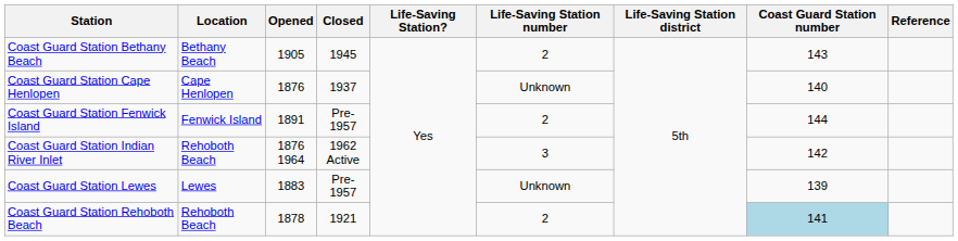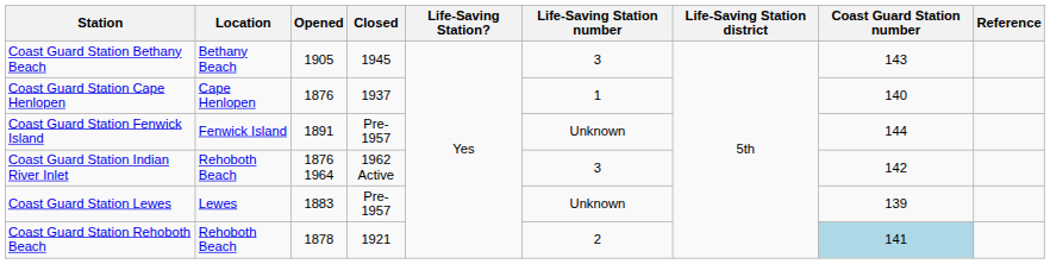 <table class="wikitable sortable" style="text-align:left;">
 <tr>
 <th>Station</th>
 <th>Location</th>
 <th>Opened</th>
 <th>Closed</th>
 <th>Life-Saving Station?</th>
 <th>Life-Saving Station number</th>
 <th>Life-Saving Station district</th>
 <th>Coast Guard Station number</th>
 <th>Reference</th>
 </tr>
 <tr>
 <td><a href='#'>Coast Guard Station Bethany Beach</a></td>
 <td><a href='#'>Bethany Beach</a></td>
 <td align="center">1905</td>
 <td align="center">1945</td>
 <td rowspan="6" align="center">Yes</td>
-<td align="center">2</td>
+<td align="center">3</td>
 <td rowspan="6" align="center">5th</td>
 <td align="center">143</td>
 <td align="center"></td>
 </tr>
 <tr>
 <td><a href='#'>Coast Guard Station Cape Henlopen</a></td>
 <td><a href='#'>Cape Henlopen</a></td>
 <td align="center">1876</td>
 <td align="center">1937</td>
-<td align="center">Unknown</td>
+<td align="center">1</td>
 <td align="center">140</td>
 <td align="center"></td>
 </tr>
 <tr>
 <td><a href='#'>Coast Guard Station Fenwick Island</a></td>
 <td><a href='#'>Fenwick Island</a></td>
 <td align="center">1891</td>
 <td align="center">Pre-1957</td>
-<td align="center">2</td>
+<td align="center">Unknown</td>
 <td align="center">144</td>
 <td align="center"></td>
 </tr>
 <tr>
 <td><a href='#'>Coast Guard Station Indian River Inlet</a></td>
 <td><a href='#'>Rehoboth Beach</a></td>
 <td align="center">1876<br>1964</td>
 <td align="center">1962<br>Active</td>
 <td align="center">3</td>
 <td align="center">142</td>
 <td align="center"></td>
 </tr>
 <tr>
 <td><a href='#'>Coast Guard Station Lewes</a></td>
 <td><a href='#'>Lewes</a></td>
 <td align="center">1883</td>
 <td align="center">Pre-1957</td>
 <td align="center">Unknown</td>
 <td align="center">139</td>
 <td align="center"></td>
 </tr>
 <tr>
 <td><a href='#'>Coast Guard Station Rehoboth Beach</a></td>
 <td><a href='#'>Rehoboth Beach</a></td>
 <td align="center">1878</td>
 <td align="center">1921</td>
 <td align="center">2</td>
 <td align="center" style="background: lightblue;">141</td>
 <td align="center"></td>
 </tr>
 </table>
